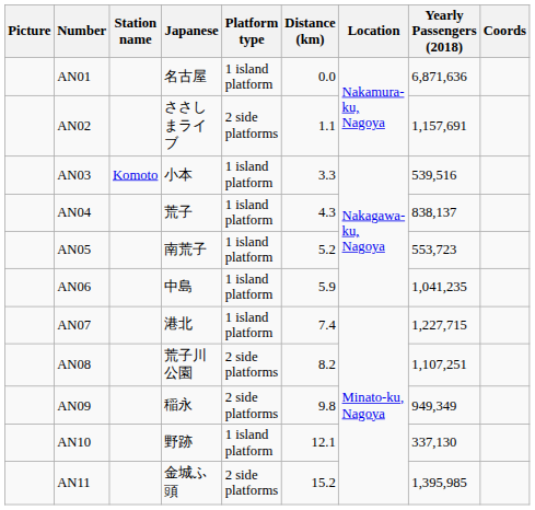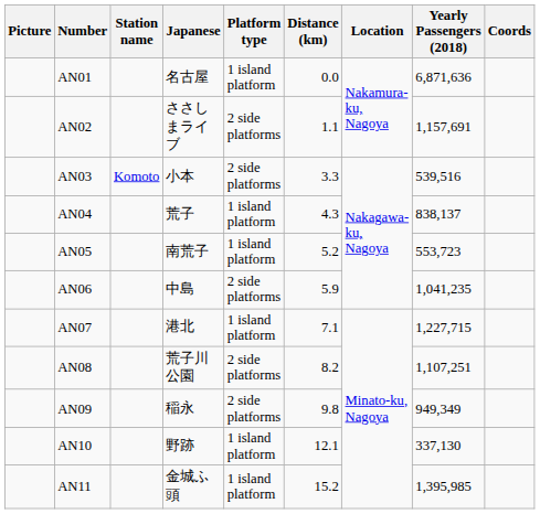 <table class="wikitable col2center">
 <tr>
 <th>Picture</th>
 <th>Number</th>
 <th>Station name</th>
 <th>Japanese</th>
 <th>Platform type</th>
 <th>Distance (km)</th>
 <th>Location</th>
 <th>Yearly Passengers (2018)</th>
 <th>Coords</th>
 </tr>
 <tr>
 <td></td>
 <td><span><span>AN</span><span>01</span></span></td>
 <td></td>
 <td>名古屋</td>
 <td>1 island platform</td>
 <td style="text-align:right;">0.0</td>
 <td rowspan=2><a href='#'>Nakamura-ku, Nagoya</a></td>
 <td>6,871,636</td>
 <td></td>
 </tr>
 <tr>
 <td></td>
 <td><span><span>AN</span><span>02</span></span></td>
 <td></td>
 <td>ささしまライブ</td>
 <td>2 side platforms</td>
 <td style="text-align:right;">1.1</td>
 <td>1,157,691</td>
 <td></td>
 </tr>
 <tr>
 <td></td>
 <td><span><span>AN</span><span>03</span></span></td>
 <td><a href='#'>Komoto</a></td>
 <td>小本</td>
-<td>1 island platform</td>
+<td>2 side platforms</td>
 <td style="text-align:right;">3.3</td>
 <td rowspan=4><a href='#'>Nakagawa-ku, Nagoya</a></td>
 <td>539,516</td>
 <td></td>
 </tr>
 <tr>
 <td></td>
 <td><span><span>AN</span><span>04</span></span></td>
 <td></td>
 <td>荒子</td>
 <td>1 island platform</td>
 <td style="text-align:right;">4.3</td>
 <td>838,137</td>
 <td></td>
 </tr>
 <tr>
 <td></td>
 <td><span><span>AN</span><span>05</span></span></td>
 <td></td>
 <td>南荒子</td>
 <td>1 island platform</td>
 <td style="text-align:right;">5.2</td>
 <td>553,723</td>
 <td></td>
 </tr>
 <tr>
 <td></td>
 <td><span><span>AN</span><span>06</span></span></td>
 <td></td>
 <td>中島</td>
-<td>1 island platform</td>
+<td>2 side platforms</td>
 <td style="text-align:right;">5.9</td>
 <td>1,041,235</td>
 <td></td>
 </tr>
 <tr>
 <td></td>
 <td><span><span>AN</span><span>07</span></span></td>
 <td></td>
 <td>港北</td>
 <td>1 island platform</td>
-<td style="text-align:right;">7.4</td>
+<td style="text-align:right;">7.1</td>
 <td rowspan=5><a href='#'>Minato-ku, Nagoya</a></td>
 <td>1,227,715</td>
 <td></td>
 </tr>
 <tr>
 <td></td>
 <td><span><span>AN</span><span>08</span></span></td>
 <td></td>
 <td>荒子川公園</td>
 <td>2 side platforms</td>
 <td style="text-align:right;">8.2</td>
 <td>1,107,251</td>
 <td></td>
 </tr>
 <tr>
 <td></td>
 <td><span><span>AN</span><span>09</span></span></td>
 <td></td>
 <td>稲永</td>
 <td>2 side platforms</td>
 <td style="text-align:right;">9.8</td>
 <td>949,349</td>
 <td></td>
 </tr>
 <tr>
 <td></td>
 <td><span><span>AN</span><span>10</span></span></td>
 <td></td>
 <td>野跡</td>
 <td>1 island platform</td>
 <td style="text-align:right;">12.1</td>
 <td>337,130</td>
 <td></td>
 </tr>
 <tr>
 <td></td>
 <td><span><span>AN</span><span>11</span></span></td>
 <td></td>
 <td>金城ふ頭</td>
-<td>2 side platforms</td>
+<td>1 island platform</td>
 <td style="text-align:right;">15.2</td>
 <td>1,395,985</td>
 <td></td>
 </tr>
 </table>
